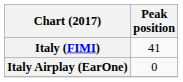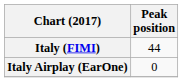 <table class="wikitable sortable plainrowheaders" style="text-align:center;">
 <tr>
 <th>Chart (2017)</th>
 <th>Peak<br>position</th>
 </tr>
 <tr>
 <th scope="row">Italy (<a href='#'>FIMI</a>)</th>
-<td>41</td>
+<td>44</td>
 </tr>
 <tr>
 <th scope="row">Italy Airplay (EarOne)</th>
 <td>0</td>
 </tr>
 <tr>
 </tr>
 </table>
